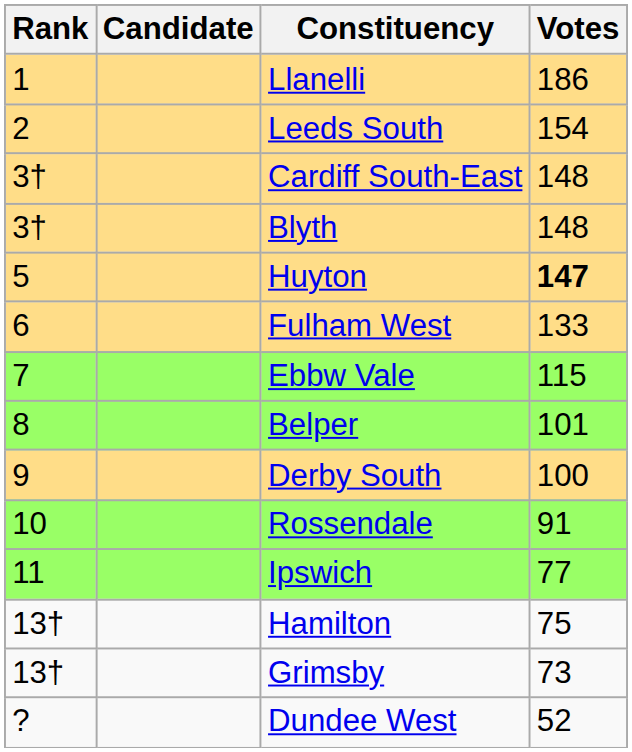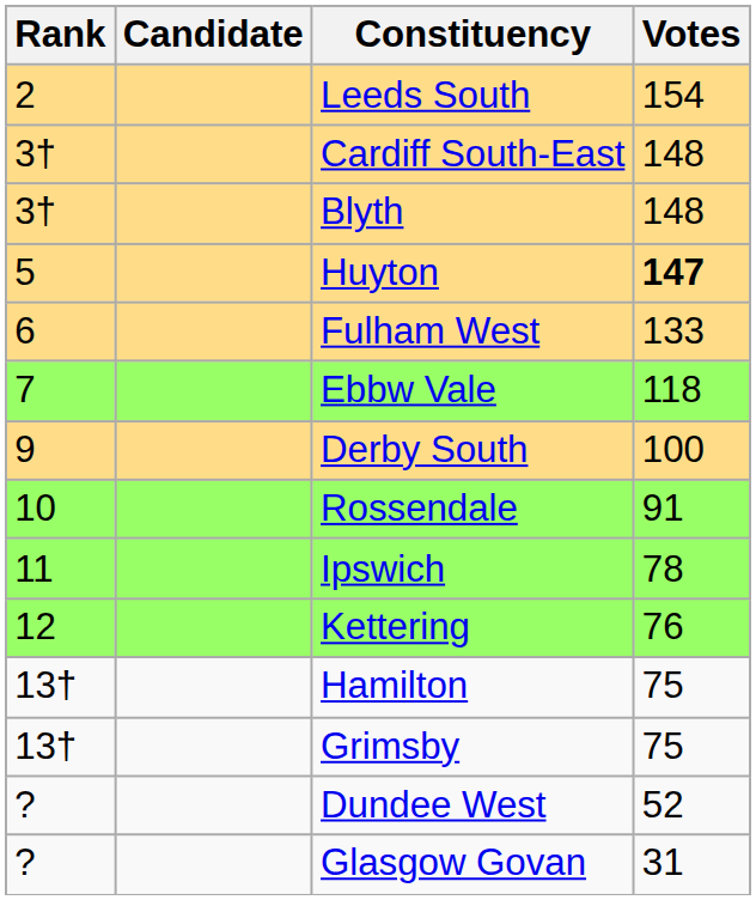 <table class="wikitable sortable">
 <tr>
 <th>Rank<br></th>
 <th>Candidate<br></th>
 <th>Constituency<br></th>
 <th>Votes<br></th>
-</tr>
-<tr bgcolor=ffdd88>
-<td>1</td>
-<td></td>
-<td><a href='#'>Llanelli</a></td>
-<td>186</td>
 </tr>
 <tr bgcolor=ffdd88>
 <td>2</td>
 <td></td>
 <td><a href='#'>Leeds South</a></td>
 <td>154</td>
 </tr>
 <tr bgcolor=ffdd88>
 <td>3†</td>
 <td></td>
 <td><a href='#'>Cardiff South-East</a></td>
 <td>148</td>
 </tr>
 <tr bgcolor=ffdd88>
 <td>3†</td>
 <td></td>
 <td><a href='#'>Blyth</a></td>
 <td>148</td>
 </tr>
 <tr bgcolor=ffdd88>
 <td>5</td>
 <td></td>
 <td><a href='#'>Huyton</a></td>
 <td><strong>147</strong></td>
 </tr>
 <tr bgcolor=ffdd88>
 <td>6</td>
 <td></td>
 <td><a href='#'>Fulham West</a></td>
 <td>133</td>
 </tr>
 <tr bgcolor=99ff66>
 <td>7</td>
 <td></td>
 <td><a href='#'>Ebbw Vale</a></td>
-<td>115</td>
-</tr>
-<tr bgcolor=99ff66>
-<td>8</td>
-<td></td>
-<td><a href='#'>Belper</a></td>
-<td>101</td>
+<td>118</td>
 </tr>
 <tr bgcolor=ffdd88>
 <td>9</td>
 <td></td>
 <td><a href='#'>Derby South</a></td>
 <td>100</td>
 </tr>
 <tr bgcolor=99ff66>
 <td>10</td>
 <td></td>
 <td><a href='#'>Rossendale</a></td>
 <td>91</td>
 </tr>
 <tr bgcolor=99ff66>
 <td>11</td>
 <td></td>
 <td><a href='#'>Ipswich</a></td>
-<td>77</td>
+<td>78</td>
+</tr>
+<tr bgcolor=99ff66>
+<td>12</td>
+<td></td>
+<td><a href='#'>Kettering</a></td>
+<td>76</td>
 </tr>
 <tr>
 <td>13†</td>
 <td></td>
 <td><a href='#'>Hamilton</a></td>
 <td>75</td>
 </tr>
 <tr>
 <td>13†</td>
 <td></td>
 <td><a href='#'>Grimsby</a></td>
-<td>73</td>
+<td>75</td>
 </tr>
 <tr>
 <td>?</td>
 <td></td>
 <td><a href='#'>Dundee West</a></td>
 <td>52</td>
 </tr>
+<tr>
+<td>?</td>
+<td></td>
+<td><a href='#'>Glasgow Govan</a></td>
+<td>31</td>
+</tr>
 </table>
